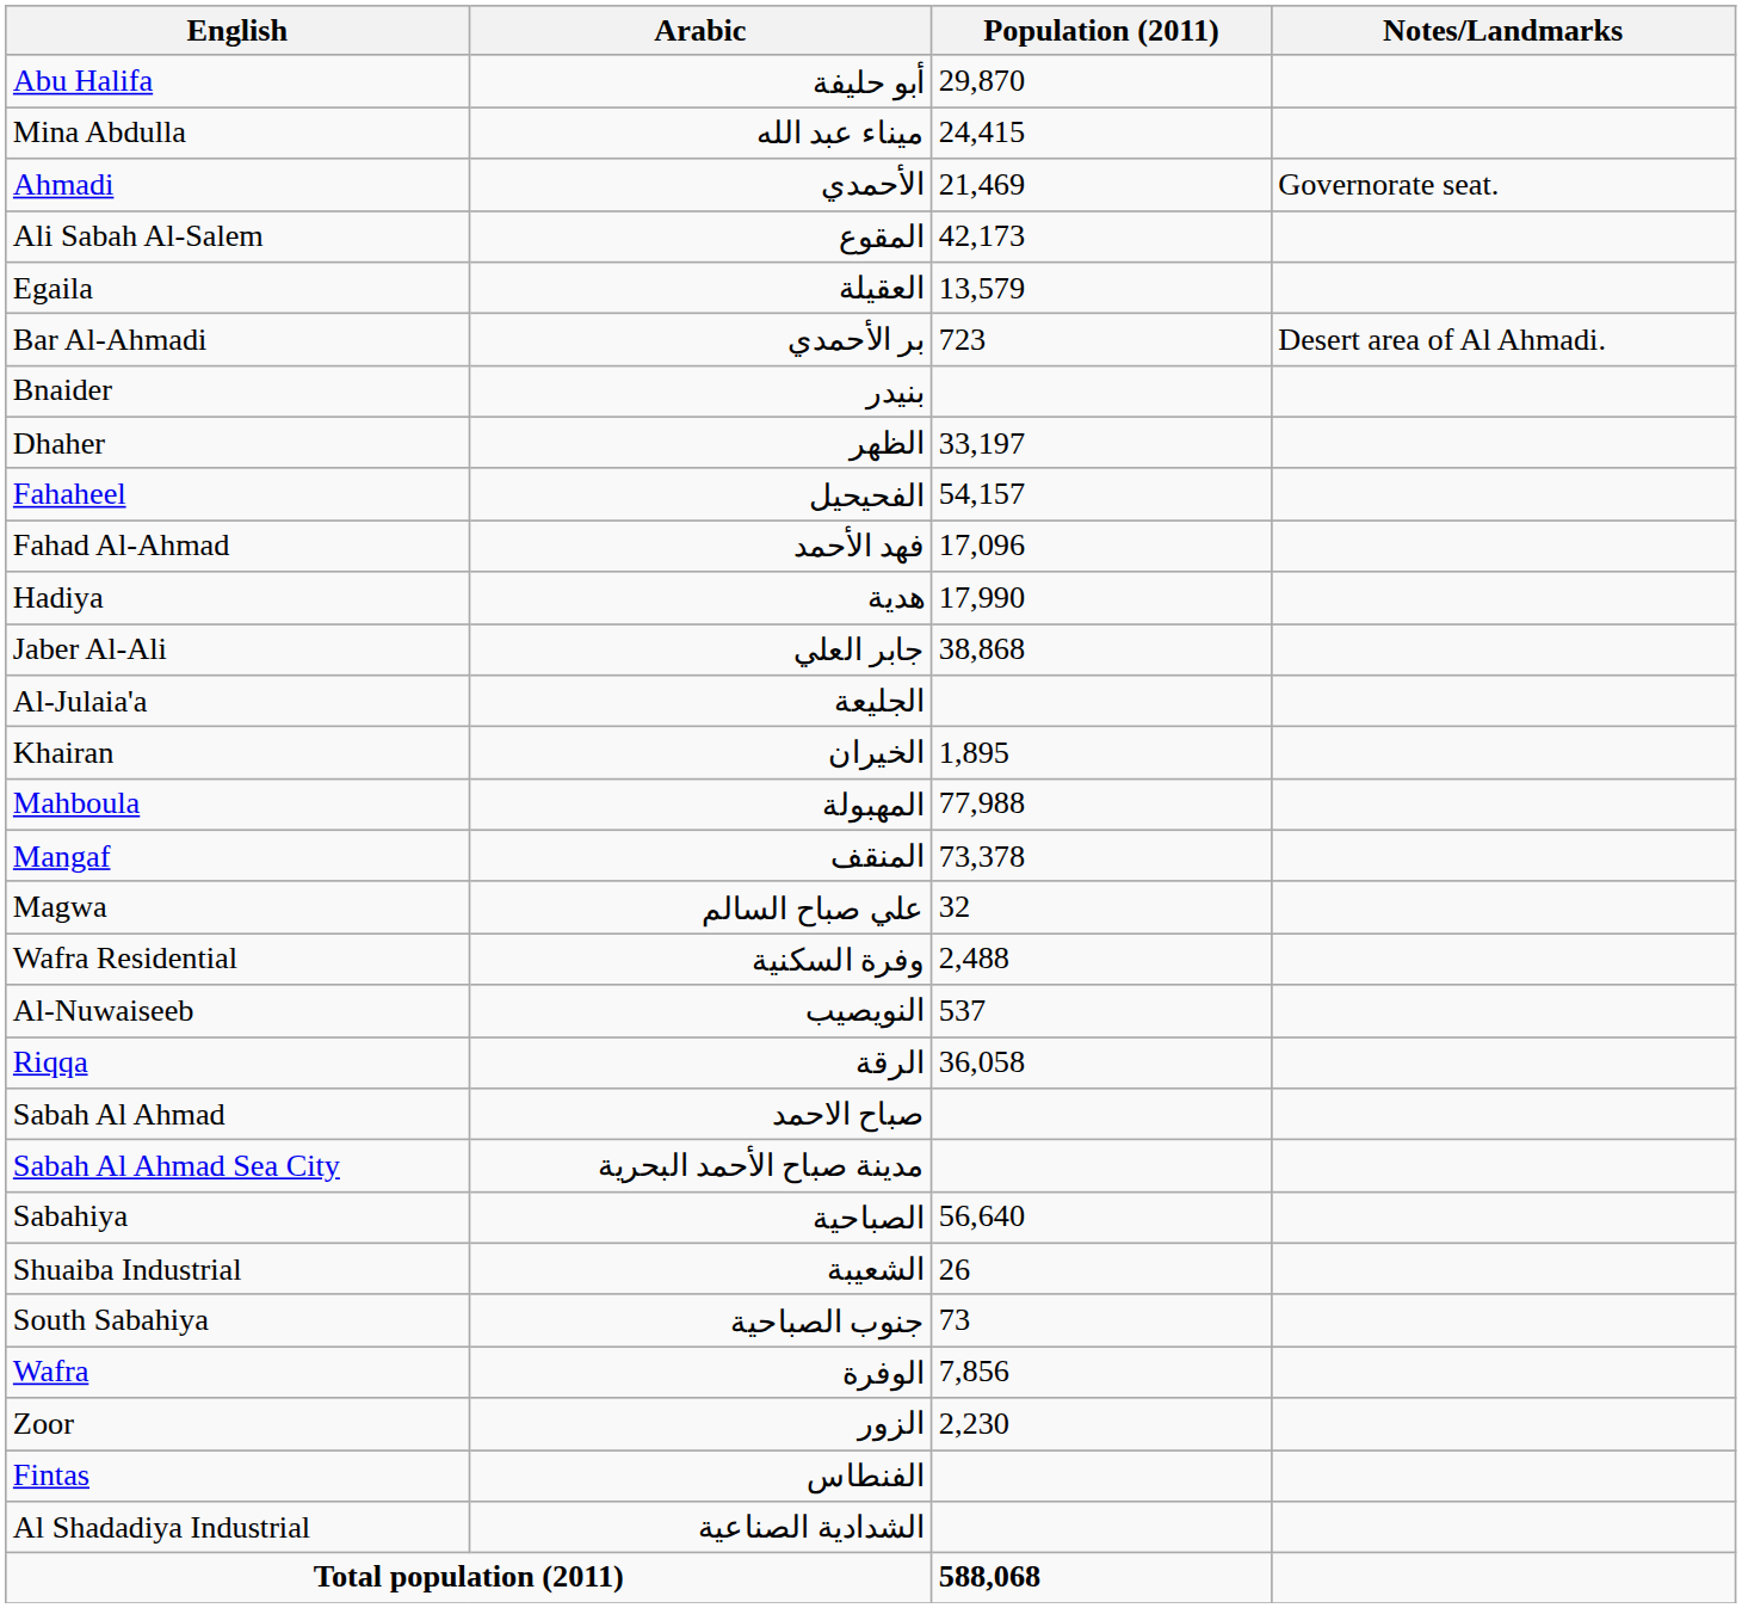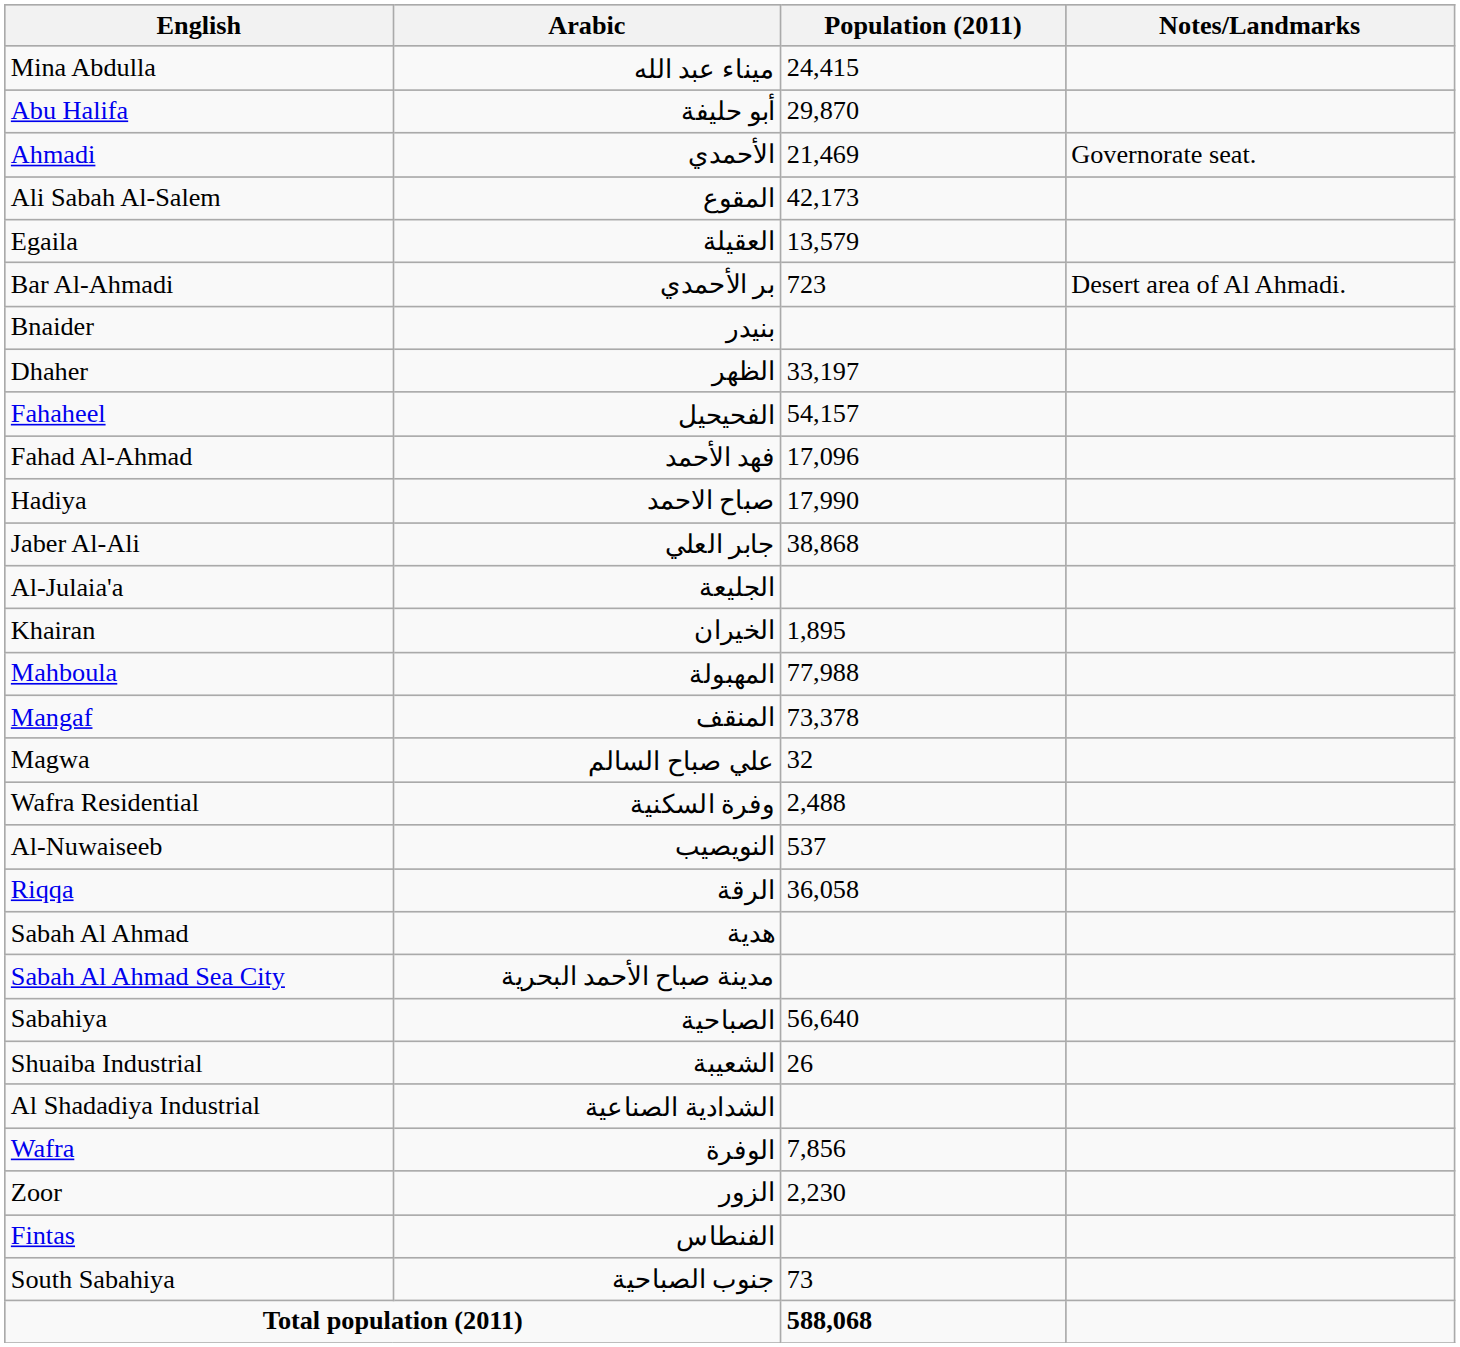 <table class="wikitable sortable" width="70%">
 <tr>
 <th bgcolor="#98FB98">English</th>
 <th bgcolor="#98FB98">Arabic</th>
 <th>Population (2011)</th>
 <th>Notes/Landmarks</th>
 </tr>
 <tr ---->
+<td>Mina Abdulla</td>
+<td align="right">ميناء عبد الله</td>
+<td>24,415</td>
+<td></td>
+</tr>
+<tr ---->
 <td><a href='#'>Abu Halifa</a></td>
 <td align="right">أبو حليفة</td>
 <td>29,870</td>
-<td></td>
-</tr>
-<tr ---->
-<td>Mina Abdulla</td>
-<td align="right">ميناء عبد الله</td>
-<td>24,415</td>
 <td></td>
 </tr>
 <tr ---->
 <td><a href='#'>Ahmadi</a></td>
 <td align="right">الأحمدي</td>
 <td>21,469</td>
 <td>Governorate seat.</td>
 </tr>
 <tr ---->
 <td>Ali Sabah Al-Salem</td>
 <td align="right">المقوع</td>
 <td>42,173</td>
 <td></td>
 </tr>
 <tr ---->
 <td>Egaila</td>
 <td align="right">العقيلة</td>
 <td>13,579</td>
 <td></td>
 </tr>
 <tr ---->
 <td>Bar Al-Ahmadi</td>
 <td align="right">بر الأحمدي</td>
 <td>723</td>
 <td>Desert area of Al Ahmadi.</td>
 </tr>
 <tr ---->
 <td>Bnaider</td>
 <td align="right">بنيدر</td>
 <td></td>
 <td></td>
 </tr>
 <tr ---->
 <td>Dhaher</td>
 <td align="right">الظهر</td>
 <td>33,197</td>
 <td></td>
 </tr>
 <tr ---->
 <td><a href='#'>Fahaheel</a></td>
 <td align=right>الفحيحيل</td>
 <td>54,157</td>
 <td></td>
 </tr>
 <tr ---->
 <td>Fahad Al-Ahmad</td>
 <td align="right">فهد الأحمد</td>
 <td>17,096</td>
 <td></td>
 </tr>
 <tr ---->
 <td>Hadiya</td>
-<td align="right">هدية</td>
+<td align="right">صباح الاحمد</td>
 <td>17,990</td>
 <td></td>
 </tr>
 <tr ---->
 <td>Jaber Al-Ali</td>
 <td align="right">جابر العلي</td>
 <td>38,868</td>
 <td></td>
 </tr>
 <tr ---->
 <td>Al-Julaia'a</td>
 <td align="right">الجليعة</td>
 <td></td>
 <td></td>
 </tr>
 <tr ---->
 <td>Khairan</td>
 <td align="right">الخيران</td>
 <td>1,895</td>
 <td></td>
 </tr>
 <tr ---->
 <td><a href='#'>Mahboula</a></td>
 <td align="right">المهبولة</td>
 <td>77,988</td>
 <td></td>
 </tr>
 <tr ---->
 <td><a href='#'>Mangaf</a></td>
 <td align="right">المنقف</td>
 <td>73,378</td>
 <td></td>
 </tr>
 <tr ---->
 <td>Magwa</td>
 <td align="right">علي صباح السالم</td>
 <td>32</td>
 <td></td>
 </tr>
 <tr ---->
 <td>Wafra Residential</td>
 <td align="right">وفرة السكنية</td>
 <td>2,488</td>
 <td></td>
 </tr>
 <tr ---->
 <td>Al-Nuwaiseeb</td>
 <td align="right">النويصيب</td>
 <td>537</td>
 <td></td>
 </tr>
 <tr ---->
 <td><a href='#'>Riqqa</a></td>
 <td align="right">الرقة</td>
 <td>36,058</td>
 <td></td>
 </tr>
 <tr ---->
 <td>Sabah Al Ahmad</td>
-<td align="right">صباح الاحمد</td>
+<td align="right">هدية</td>
 <td></td>
 <td></td>
 </tr>
 <tr ---->
 <td><a href='#'>Sabah Al Ahmad Sea City</a></td>
 <td align="right">مدينة صباح الأحمد البحرية</td>
 <td></td>
 <td></td>
 </tr>
 <tr ---->
 <td>Sabahiya</td>
 <td align="right">الصباحية</td>
 <td>56,640</td>
 <td></td>
 </tr>
 <tr ---->
 <td>Shuaiba Industrial</td>
 <td align="right">الشعيبة</td>
 <td>26</td>
 <td></td>
 </tr>
 <tr ---->
-<td>South Sabahiya</td>
-<td align="right">جنوب الصباحية</td>
-<td>73</td>
+<td>Al Shadadiya Industrial</td>
+<td align="right">الشدادية الصناعية</td>
+<td></td>
 <td></td>
 </tr>
 <tr ---->
 <td><a href='#'>Wafra</a></td>
 <td align="right">الوفرة</td>
 <td>7,856</td>
 <td></td>
 </tr>
 <tr ---->
 <td>Zoor</td>
 <td align="right">الزور</td>
 <td>2,230</td>
 <td></td>
 </tr>
 <tr ---->
 <td><a href='#'>Fintas</a></td>
 <td align="right">الفنطاس</td>
 <td></td>
 <td></td>
 </tr>
 <tr ---->
-<td>Al Shadadiya Industrial</td>
-<td align="right">الشدادية الصناعية</td>
-<td></td>
+<td>South Sabahiya</td>
+<td align="right">جنوب الصباحية</td>
+<td>73</td>
 <td></td>
 </tr>
 <tr ---->
 <td colspan="2" style="text-align:center;"><strong>Total population (2011)</strong></td>
 <td><strong>588,068</strong></td>
 </tr>
 </table>
